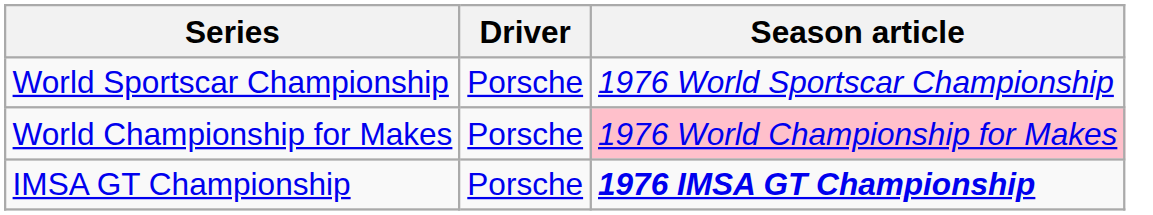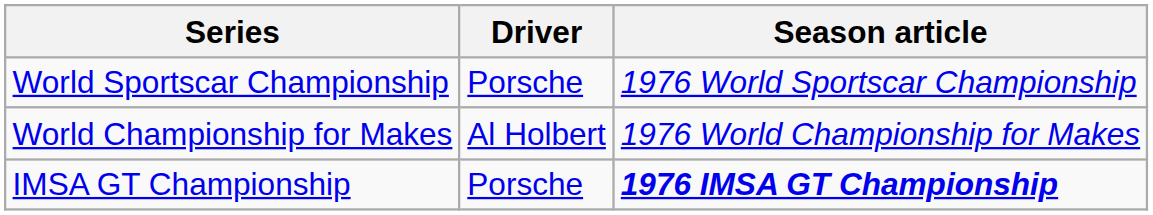 <table class="wikitable" style="font-size: 87%;">
 <tr>
 <th>Series</th>
 <th>Driver</th>
 <th>Season article</th>
 </tr>
 <tr>
 <td><a href='#'>World Sportscar Championship</a></td>
 <td> <a href='#'>Porsche</a></td>
 <td><em><a href='#'>1976 World Sportscar Championship</a></em></td>
 </tr>
 <tr>
 <td><a href='#'>World Championship for Makes</a></td>
-<td> <a href='#'>Porsche</a></td>
-<td style="background: pink;"><em><a href='#'>1976 World Championship for Makes</a></em></td>
+<td> <a href='#'>Al Holbert</a></td>
+<td><em><a href='#'>1976 World Championship for Makes</a></em></td>
 </tr>
 <tr>
 <td><a href='#'>IMSA GT Championship</a></td>
 <td> <a href='#'>Porsche</a></td>
 <td><strong><em><a href='#'>1976 IMSA GT Championship</a></em></strong></td>
 </tr>
 </table>
